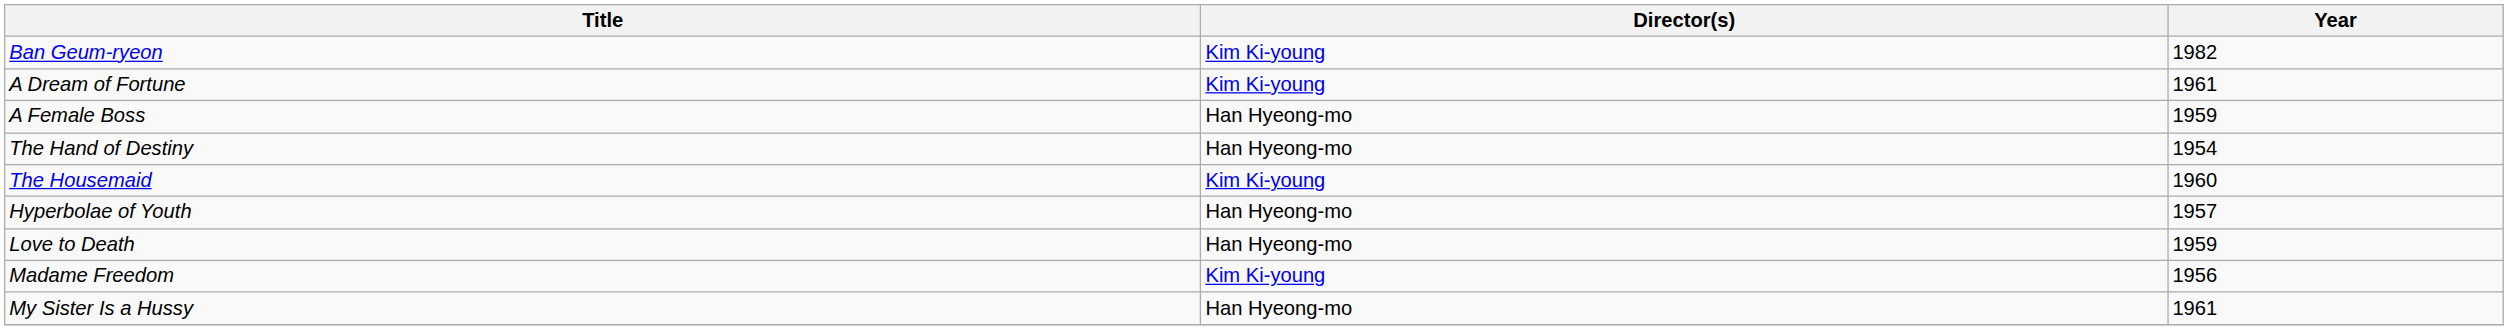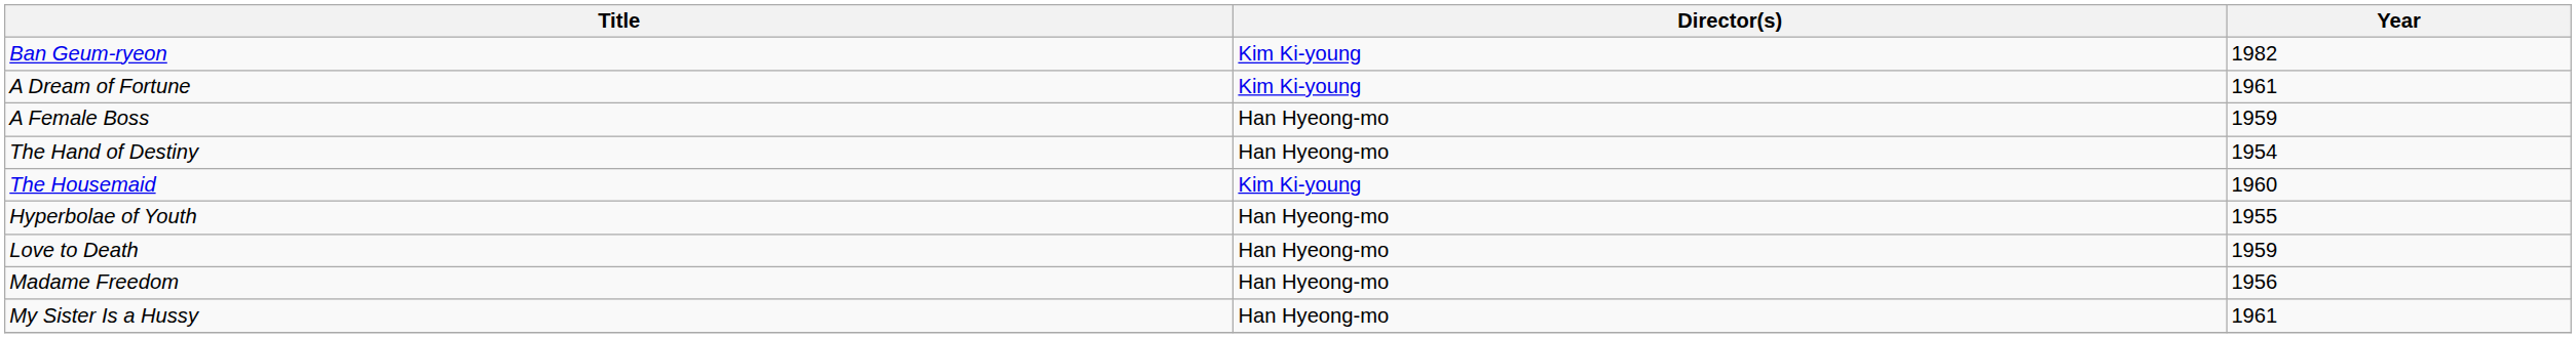 <table class="sortable wikitable" style="width:100%; margin-bottom:4px" cellpadding="5">
 <tr>
 <th scope="col">Title</th>
 <th scope="col">Director(s)</th>
 <th scope="col">Year</th>
 </tr>
 <tr>
 <td><em><a href='#'>Ban Geum-ryeon</a></em></td>
 <td><a href='#'>Kim Ki-young</a></td>
 <td>1982</td>
 </tr>
 <tr>
 <td><em>A Dream of Fortune</em></td>
 <td><a href='#'>Kim Ki-young</a></td>
 <td>1961</td>
 </tr>
 <tr>
 <td><em>A Female Boss</em></td>
 <td>Han Hyeong-mo</td>
 <td>1959</td>
 </tr>
 <tr>
 <td><em>The Hand of Destiny</em></td>
 <td>Han Hyeong-mo</td>
 <td>1954</td>
 </tr>
 <tr>
 <td><em><a href='#'>The Housemaid</a></em></td>
 <td><a href='#'>Kim Ki-young</a></td>
 <td>1960</td>
 </tr>
 <tr>
 <td><em>Hyperbolae of Youth</em></td>
 <td>Han Hyeong-mo</td>
-<td>1957</td>
+<td>1955</td>
 </tr>
 <tr>
 <td><em>Love to Death</em></td>
 <td>Han Hyeong-mo</td>
 <td>1959</td>
 </tr>
 <tr>
 <td><em>Madame Freedom</em></td>
-<td><a href='#'>Kim Ki-young</a></td>
+<td>Han Hyeong-mo</td>
 <td>1956</td>
 </tr>
 <tr>
 <td><em>My Sister Is a Hussy</em></td>
 <td>Han Hyeong-mo</td>
 <td>1961</td>
 </tr>
 <tr>
 </tr>
 </table>
